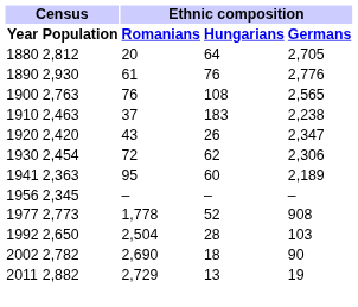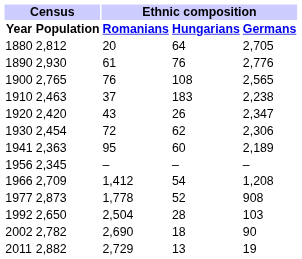 <table class="toccolours">
 <tr>
 <th align="center" colspan="2" style="background:#ccccff;">Census</th>
 <th align="center" colspan="3" style="background:#ccccff;">Ethnic composition</th>
 </tr>
 <tr>
 <th>Year</th>
 <th>Population</th>
 <th><a href='#'>Romanians</a></th>
 <th><a href='#'>Hungarians</a></th>
 <th><a href='#'>Germans</a></th>
 </tr>
 <tr>
 <td>1880</td>
 <td>2,812</td>
 <td>20</td>
 <td>64</td>
 <td>2,705</td>
 </tr>
 <tr>
 <td>1890</td>
 <td>2,930</td>
 <td>61</td>
 <td>76</td>
 <td>2,776</td>
 </tr>
 <tr>
 <td>1900</td>
-<td>2,763</td>
+<td>2,765</td>
 <td>76</td>
 <td>108</td>
 <td>2,565</td>
 </tr>
 <tr>
 <td>1910</td>
 <td>2,463</td>
 <td>37</td>
 <td>183</td>
 <td>2,238</td>
 </tr>
 <tr>
 <td>1920</td>
 <td>2,420</td>
 <td>43</td>
 <td>26</td>
 <td>2,347</td>
 </tr>
 <tr>
 <td>1930</td>
 <td>2,454</td>
 <td>72</td>
 <td>62</td>
 <td>2,306</td>
 </tr>
 <tr>
 <td>1941</td>
 <td>2,363</td>
 <td>95</td>
 <td>60</td>
 <td>2,189</td>
 </tr>
 <tr>
 <td>1956</td>
 <td>2,345</td>
 <td>–</td>
 <td>–</td>
 <td>–</td>
 </tr>
 <tr>
+<td>1966</td>
+<td>2,709</td>
+<td>1,412</td>
+<td>54</td>
+<td>1,208</td>
+</tr>
+<tr>
 <td>1977</td>
-<td>2,773</td>
+<td>2,873</td>
 <td>1,778</td>
 <td>52</td>
 <td>908</td>
 </tr>
 <tr>
 <td>1992</td>
 <td>2,650</td>
 <td>2,504</td>
 <td>28</td>
 <td>103</td>
 </tr>
 <tr>
 <td>2002</td>
 <td>2,782</td>
 <td>2,690</td>
 <td>18</td>
 <td>90</td>
 </tr>
 <tr>
 <td>2011</td>
 <td>2,882</td>
 <td>2,729</td>
 <td>13</td>
 <td>19</td>
 </tr>
 </table>
